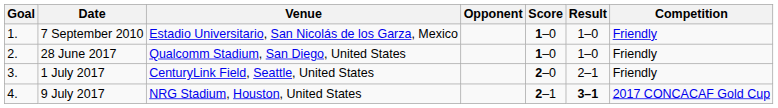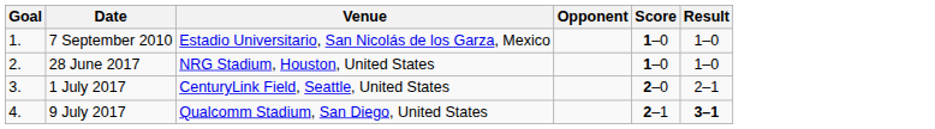 <table class="wikitable plainrowheaders sortable">
 <tr>
 <th>Goal</th>
 <th>Date</th>
 <th>Venue</th>
 <th>Opponent</th>
 <th>Score</th>
 <th>Result</th>
-<th>Competition</th>
 </tr>
 <tr>
 <td>1.</td>
 <td>7 September 2010</td>
 <td><a href='#'>Estadio Universitario</a>, <a href='#'>San Nicolás de los Garza</a>, Mexico</td>
 <td></td>
 <td align=center><strong>1</strong>–0</td>
 <td align=center>1–0</td>
-<td><a href='#'>Friendly</a></td>
 </tr>
 <tr>
 <td>2.</td>
 <td>28 June 2017</td>
-<td><a href='#'>Qualcomm Stadium</a>, <a href='#'>San Diego</a>, United States</td>
+<td><a href='#'>NRG Stadium</a>, <a href='#'>Houston</a>, United States</td>
 <td></td>
 <td align=center><strong>1</strong>–0</td>
 <td align=center>1–0</td>
-<td>Friendly</td>
 </tr>
 <tr>
 <td>3.</td>
 <td>1 July 2017</td>
 <td><a href='#'>CenturyLink Field</a>, <a href='#'>Seattle</a>, United States</td>
 <td></td>
 <td align=center><strong>2</strong>–0</td>
 <td align=center>2–1</td>
-<td>Friendly</td>
 </tr>
 <tr>
 <td>4.</td>
 <td>9 July 2017</td>
-<td><a href='#'>NRG Stadium</a>, <a href='#'>Houston</a>, United States</td>
+<td><a href='#'>Qualcomm Stadium</a>, <a href='#'>San Diego</a>, United States</td>
 <td></td>
 <td align=center><strong>2</strong>–1</td>
 <td align=center><strong>3–1</strong></td>
-<td><a href='#'>2017 CONCACAF Gold Cup</a></td>
 </tr>
 </table>
